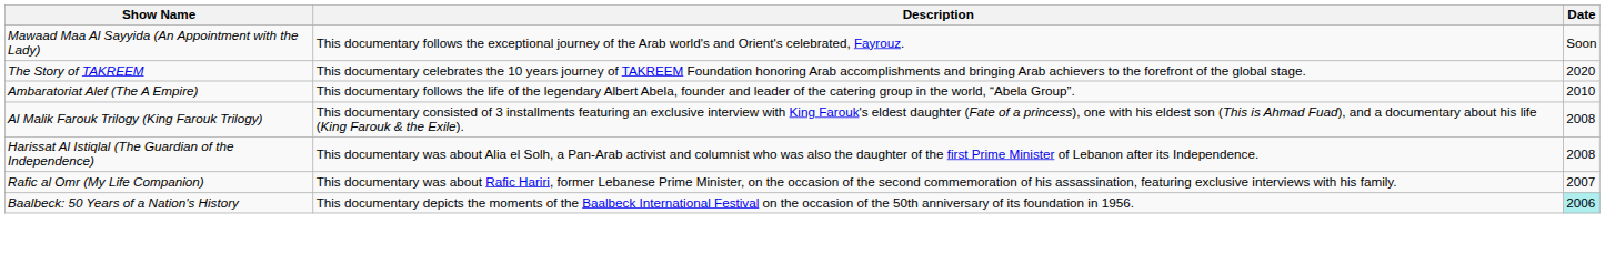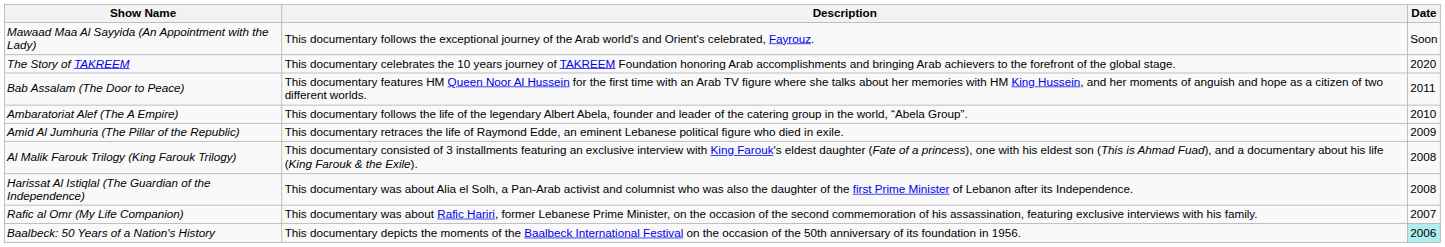 <table class="wikitable sortable">
 <tr>
 <th>Show Name</th>
 <th>Description</th>
 <th>Date</th>
 </tr>
 <tr>
 <td><em>Mawaad Maa Al Sayyida (An Appointment with the Lady)</em></td>
 <td>This documentary follows the exceptional journey of the Arab world's and Orient's celebrated, <a href='#'>Fayrouz</a>.</td>
 <td>Soon</td>
 </tr>
 <tr>
 <td><em>The Story of <a href='#'>TAKREEM</a></em></td>
 <td>This documentary celebrates the 10 years journey of <a href='#'>TAKREEM</a> Foundation honoring Arab accomplishments and bringing Arab achievers to the forefront of the global stage.</td>
 <td>2020</td>
 </tr>
 <tr>
+<td><em>Bab Assalam</em> <em>(The Door to Peace)</em></td>
+<td>This documentary features HM <a href='#'>Queen Noor Al Hussein</a> for the first time with an Arab TV figure where she talks about her memories with HM <a href='#'>King Hussein</a>, and her moments of anguish and hope as a citizen of two different worlds.</td>
+<td>2011</td>
+</tr>
+<tr>
 <td><em>Ambaratoriat Alef (The A Empire)</em></td>
 <td>This documentary follows the life of the legendary Albert Abela, founder and leader of the catering group in the world, “Abela Group”.</td>
 <td>2010</td>
+</tr>
+<tr>
+<td><em>Amid Al Jumhuria (The Pillar of the Republic)</em></td>
+<td>This documentary retraces the life of Raymond Edde, an eminent Lebanese political figure who died in exile.</td>
+<td>2009</td>
 </tr>
 <tr>
 <td><em>Al Malik Farouk Trilogy (King Farouk Trilogy)</em></td>
 <td>This documentary consisted of 3 installments featuring an exclusive interview with <a href='#'>King Farouk</a>'s eldest daughter (<em>Fate of a princess</em>), one with his eldest son (<em>This is Ahmad Fuad</em>), and a documentary about his life (<em>King Farouk & the Exile</em>).</td>
 <td>2008</td>
 </tr>
 <tr>
 <td><em>Harissat Al Istiqlal (The Guardian of the Independence)</em></td>
 <td>This documentary was about Alia el Solh, a Pan-Arab activist and columnist who was also the daughter of the <a href='#'>first Prime Minister</a> of Lebanon after its Independence.</td>
 <td>2008</td>
 </tr>
 <tr>
 <td><em>Rafic al Omr (My Life Companion)</em></td>
 <td>This documentary was about <a href='#'>Rafic Hariri</a>, former Lebanese Prime Minister, on the occasion of the second commemoration of his assassination, featuring exclusive interviews with his family.</td>
 <td>2007</td>
 </tr>
 <tr>
 <td><em>Baalbeck: 50 Years of a Nation's History</em></td>
 <td>This documentary depicts the moments of the <a href='#'>Baalbeck International Festival</a> on the occasion of the 50th anniversary of its foundation in 1956.</td>
 <td style="background: paleturquoise;">2006</td>
 </tr>
 </table>
